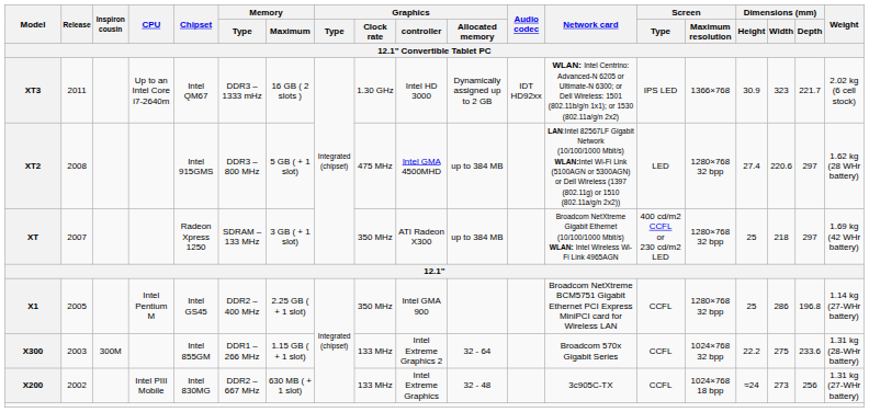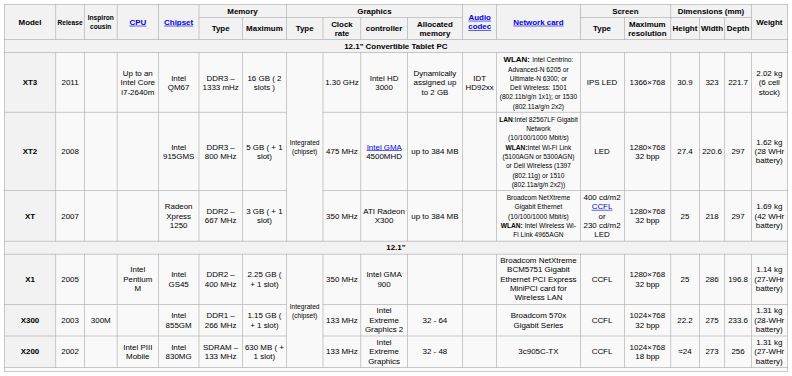 <table class="wikitable" style="font-size: 80%; text-align: center; width: 100%;">
 <tr>
 <th rowspan=2 style="width:6em">Model</th>
 <th rowspan=2><small>Release</small></th>
 <th rowspan=2><small>Inspiron cousin</small></th>
 <th rowspan=2><a href='#'>CPU</a></th>
 <th rowspan=2><a href='#'>Chipset</a></th>
 <th colspan=2>Memory</th>
 <th colspan=4>Graphics</th>
 <th rowspan=2><a href='#'>Audio codec</a></th>
 <th rowspan=2><a href='#'>Network card</a></th>
 <th colspan=2>Screen</th>
 <th colspan="3">Dimensions (mm)</th>
 <th rowspan="2">Weight</th>
 </tr>
 <tr>
 <th>Type</th>
 <th>Maximum</th>
 <th>Type</th>
 <th>Clock rate</th>
 <th>controller</th>
 <th>Allocated memory</th>
 <th>Type</th>
 <th>Maximum resolution</th>
 <th>Height</th>
 <th>Width</th>
 <th>Depth</th>
 </tr>
 <tr>
 <th colspan="19">12.1" Convertible Tablet PC</th>
 </tr>
 <tr>
 <th>XT3</th>
 <td>2011</td>
 <td></td>
 <td>Up to an Intel Core i7-2640m</td>
 <td>Intel QM67</td>
 <td>DDR3 – 1333 mHz</td>
 <td>16 GB ( 2 slots )</td>
 <td rowspan=3><small>Integrated (chipset)</small></td>
 <td>1.30 GHz</td>
 <td>Intel HD 3000</td>
 <td>Dynamically assigned up to 2 GB</td>
 <td>IDT HD92xx</td>
 <td><strong>WLAN:</strong> <small>Intel Centrino: Advanced-N 6205 or Ultimate-N 6300; or<br> Dell Wireless: 1501 (802.11b/g/n 1x1); or 1530 (802.11a/g/n 2x2)</small></td>
 <td>IPS LED</td>
 <td>1366×768</td>
 <td>30.9</td>
 <td>323</td>
 <td>221.7</td>
 <td>2.02 kg (6 cell stock)</td>
 </tr>
 <tr>
 <th>XT2</th>
 <td>2008</td>
 <td></td>
 <td></td>
 <td>Intel 915GMS</td>
 <td>DDR3 –800 MHz</td>
 <td>5 GB ( + 1 slot)</td>
 <td>475 MHz</td>
 <td><a href='#'>Intel GMA</a> 4500MHD</td>
 <td>up to 384 MB</td>
 <td></td>
 <td><small><strong>LAN</strong>:Intel 82567LF Gigabit Network (10/100/1000 Mbit/s) <br><strong>WLAN:</strong>Intel Wi-Fi Link (5100AGN or 5300AGN) <br>or Dell Wireless (1397 (802.11g) or 1510 (802.11a/g/n 2x2))</small></td>
 <td>LED</td>
 <td>1280×768 32 bpp</td>
 <td>27.4</td>
 <td>220.6</td>
 <td>297</td>
 <td>1.62 kg<br>(28 WHr battery)</td>
 </tr>
 <tr>
 <th>XT</th>
 <td>2007</td>
 <td></td>
 <td></td>
 <td>Radeon Xpress 1250</td>
-<td>SDRAM – 133 MHz</td>
+<td>DDR2 –667 MHz</td>
 <td>3 GB ( + 1 slot)</td>
 <td>350 MHz</td>
 <td>ATI Radeon X300</td>
 <td>up to 384 MB</td>
 <td></td>
 <td><small>Broadcom NetXtreme Gigabit Ethernet (10/100/1000 Mbit/s) <br><strong>WLAN:</strong> Intel Wireless Wi-Fi Link 4965AGN</small></td>
 <td>400 cd/m2 <a href='#'>CCFL</a> <br>or 230 cd/m2 LED</td>
 <td>1280×768 32 bpp</td>
 <td>25</td>
 <td>218</td>
 <td>297</td>
 <td>1.69 kg<br>(42 WHr battery)</td>
 </tr>
 <tr>
 <th colspan="19">12.1"</th>
 </tr>
 <tr>
 <th>X1</th>
 <td>2005</td>
 <td></td>
 <td>Intel Pentium M</td>
 <td>Intel GS45</td>
 <td>DDR2 –400 MHz</td>
 <td>2.25 GB ( + 1 slot)</td>
 <td rowspan=3><small>Integrated (chipset)</small></td>
 <td>350 MHz</td>
 <td>Intel GMA 900</td>
 <td></td>
 <td></td>
 <td>Broadcom NetXtreme BCM5751 Gigabit Ethernet PCI Express<br>MiniPCI card for Wireless LAN</td>
 <td>CCFL</td>
 <td>1280×768 32 bpp</td>
 <td>25</td>
 <td>286</td>
 <td>196.8</td>
 <td>1.14 kg<br>(27-WHr battery)</td>
 </tr>
 <tr>
 <th>X300</th>
 <td>2003</td>
 <td>300M</td>
 <td></td>
 <td>Intel 855GM</td>
 <td>DDR1 – 266 MHz</td>
 <td>1.15 GB ( + 1 slot)</td>
 <td>133 MHz</td>
 <td>Intel Extreme Graphics 2</td>
 <td>32 - 64</td>
 <td></td>
 <td>Broadcom 570x Gigabit Series</td>
 <td>CCFL</td>
 <td>1024×768 32 bpp</td>
 <td>22.2</td>
 <td>275</td>
 <td>233.6</td>
 <td>1.31 kg<br>(28-WHr battery)</td>
 </tr>
 <tr>
 <th>X200</th>
 <td>2002</td>
 <td></td>
 <td>Intel PIII Mobile</td>
 <td>Intel 830MG</td>
-<td>DDR2 –667 MHz</td>
+<td>SDRAM – 133 MHz</td>
 <td>630 MB ( + 1 slot)</td>
 <td>133 MHz</td>
 <td>Intel Extreme Graphics</td>
 <td>32 - 48</td>
 <td></td>
 <td>3c905C-TX</td>
 <td>CCFL</td>
 <td>1024×768 18 bpp</td>
 <td>≈24</td>
 <td>273</td>
 <td>256</td>
 <td>1.31 kg<br>(27-WHr battery)</td>
 </tr>
 <tr>
 <td colspan="19"></td>
 </tr>
 </table>
